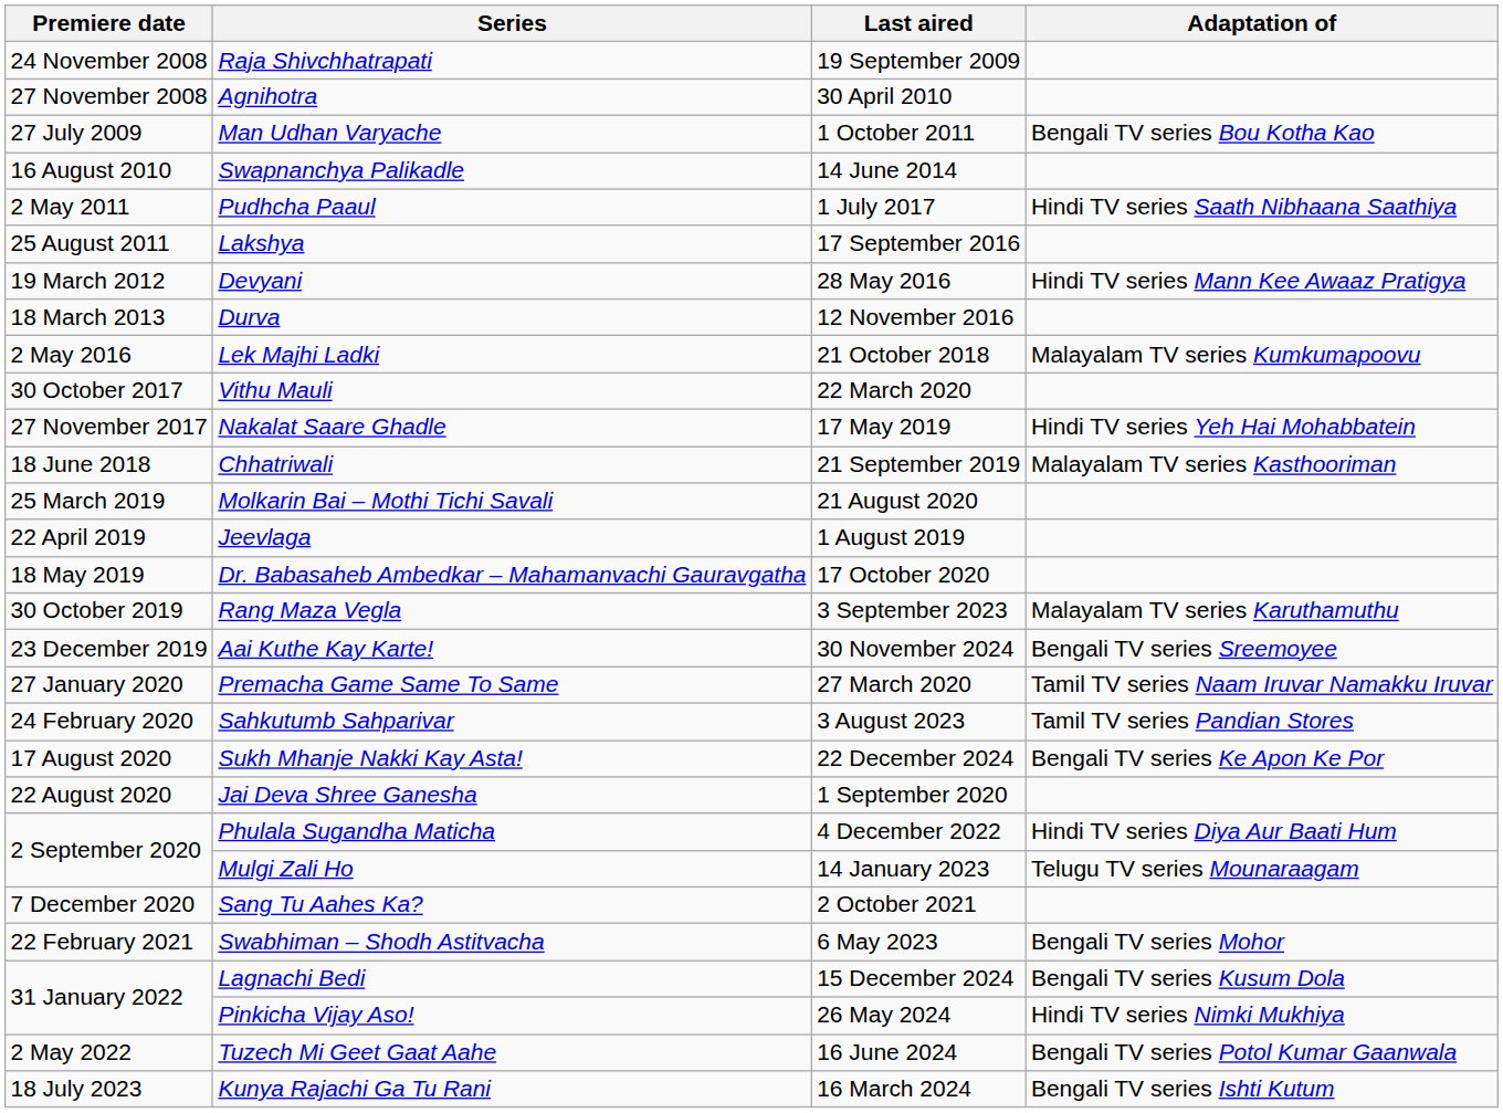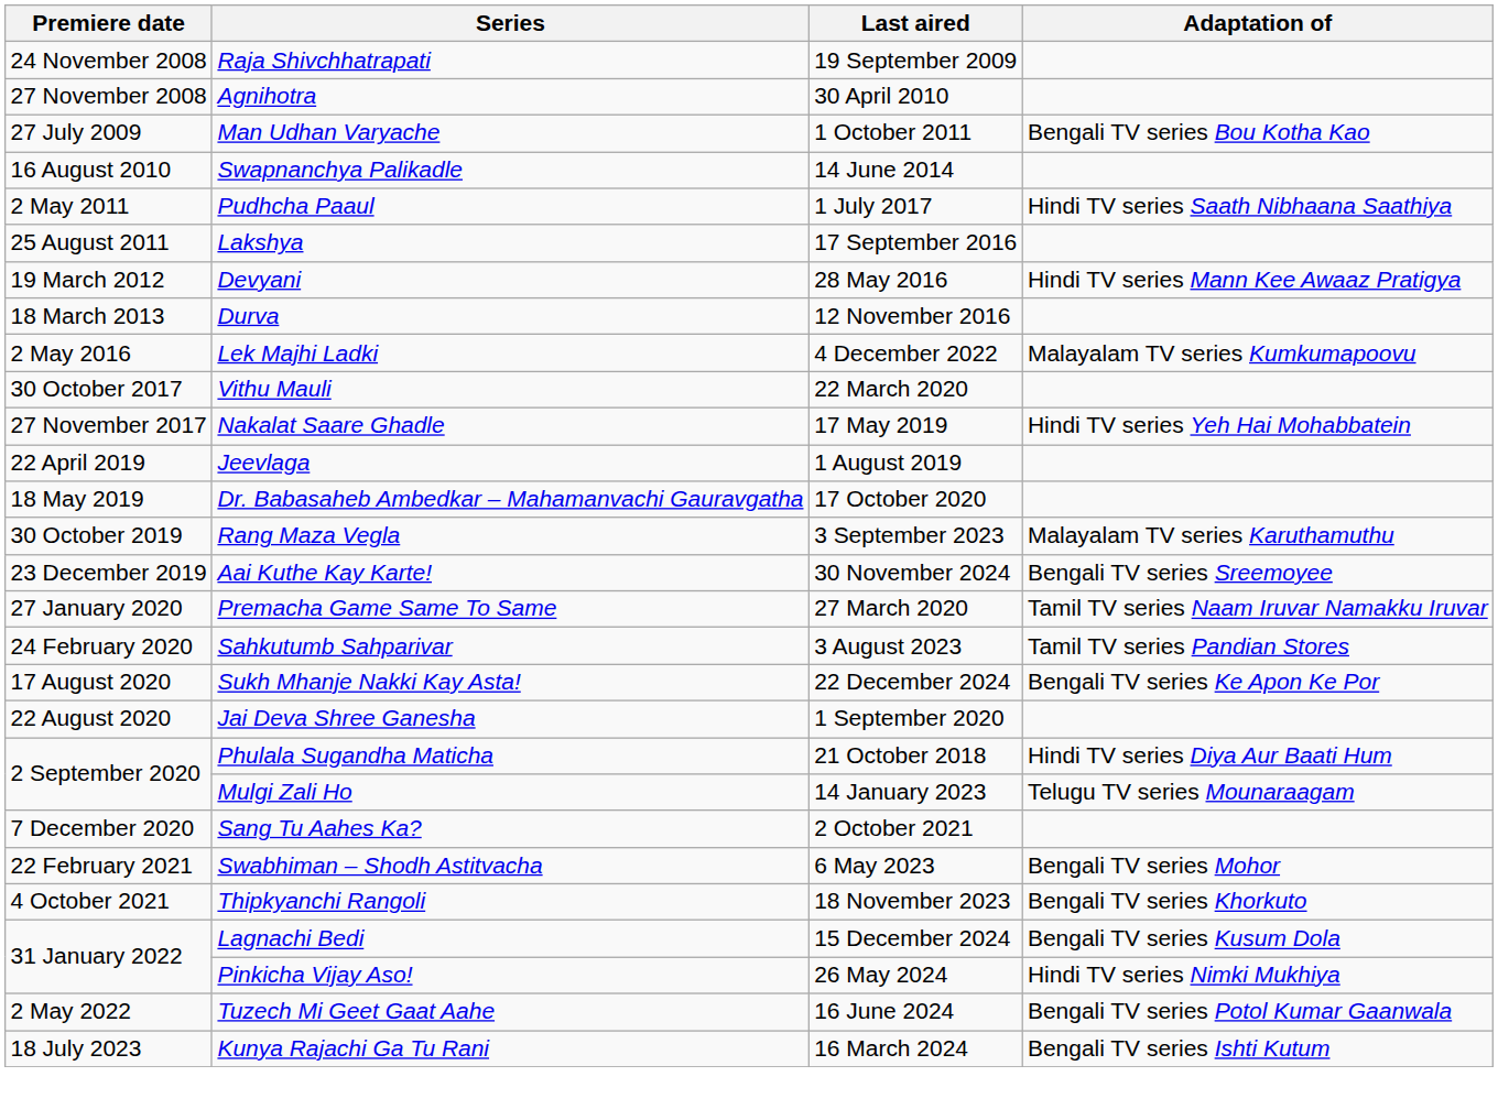 <table class="wikitable sortable">
 <tr>
 <th>Premiere date</th>
 <th>Series</th>
 <th>Last aired</th>
 <th>Adaptation of</th>
 </tr>
 <tr>
 <td>24 November 2008</td>
 <td><em><a href='#'>Raja Shivchhatrapati</a></em></td>
 <td>19 September 2009</td>
 <td></td>
 </tr>
 <tr>
 <td>27 November 2008</td>
 <td><em><a href='#'>Agnihotra</a></em></td>
 <td>30 April 2010</td>
 <td></td>
 </tr>
 <tr>
 <td>27 July 2009</td>
 <td><em><a href='#'>Man Udhan Varyache</a></em></td>
 <td>1 October 2011</td>
 <td>Bengali TV series <em><a href='#'>Bou Kotha Kao</a></em></td>
 </tr>
 <tr>
 <td>16 August 2010</td>
 <td><em><a href='#'>Swapnanchya Palikadle</a></em></td>
 <td>14 June 2014</td>
 <td></td>
 </tr>
 <tr>
 <td>2 May 2011</td>
 <td><em><a href='#'>Pudhcha Paaul</a></em></td>
 <td>1 July 2017</td>
 <td>Hindi TV series <em><a href='#'>Saath Nibhaana Saathiya</a></em></td>
 </tr>
 <tr>
 <td>25 August 2011</td>
 <td><em><a href='#'>Lakshya</a></em></td>
 <td>17 September 2016</td>
 <td></td>
 </tr>
 <tr>
 <td>19 March 2012</td>
 <td><em><a href='#'>Devyani</a></em></td>
 <td>28 May 2016</td>
 <td>Hindi TV series <em><a href='#'>Mann Kee Awaaz Pratigya</a></em></td>
 </tr>
 <tr>
 <td>18 March 2013</td>
 <td><em><a href='#'>Durva</a></em></td>
 <td>12 November 2016</td>
 <td></td>
 </tr>
 <tr>
 <td>2 May 2016</td>
 <td><em><a href='#'>Lek Majhi Ladki</a></em></td>
-<td>21 October 2018</td>
+<td>4 December 2022</td>
 <td>Malayalam TV series <em><a href='#'>Kumkumapoovu</a></em></td>
 </tr>
 <tr>
 <td>30 October 2017</td>
 <td><em><a href='#'>Vithu Mauli</a></em></td>
 <td>22 March 2020</td>
 <td></td>
 </tr>
 <tr>
 <td>27 November 2017</td>
 <td><em><a href='#'>Nakalat Saare Ghadle</a></em></td>
 <td>17 May 2019</td>
 <td>Hindi TV series <em><a href='#'>Yeh Hai Mohabbatein</a></em></td>
-</tr>
-<tr>
-<td>18 June 2018</td>
-<td><em><a href='#'>Chhatriwali</a></em></td>
-<td>21 September 2019</td>
-<td>Malayalam TV series <em><a href='#'>Kasthooriman</a></em></td>
-</tr>
-<tr>
-<td>25 March 2019</td>
-<td><em><a href='#'>Molkarin Bai – Mothi Tichi Savali</a></em></td>
-<td>21 August 2020</td>
-<td></td>
 </tr>
 <tr>
 <td>22 April 2019</td>
 <td><em><a href='#'>Jeevlaga</a></em></td>
 <td>1 August 2019</td>
 <td></td>
 </tr>
 <tr>
 <td>18 May 2019</td>
 <td><em><a href='#'>Dr. Babasaheb Ambedkar – Mahamanvachi Gauravgatha</a></em></td>
 <td>17 October 2020</td>
 <td></td>
 </tr>
 <tr>
 <td>30 October 2019</td>
 <td><em><a href='#'>Rang Maza Vegla</a></em></td>
 <td>3 September 2023</td>
 <td>Malayalam TV series <em><a href='#'>Karuthamuthu</a></em></td>
 </tr>
 <tr>
 <td>23 December 2019</td>
 <td><em><a href='#'>Aai Kuthe Kay Karte!</a></em></td>
 <td>30 November 2024</td>
 <td>Bengali TV series <em><a href='#'>Sreemoyee</a></em></td>
 </tr>
 <tr>
 <td>27 January 2020</td>
 <td><em><a href='#'>Premacha Game Same To Same</a></em></td>
 <td>27 March 2020</td>
 <td>Tamil TV series <em><a href='#'>Naam Iruvar Namakku Iruvar</a></em></td>
 </tr>
 <tr>
 <td>24 February 2020</td>
 <td><em><a href='#'>Sahkutumb Sahparivar</a></em></td>
 <td>3 August 2023</td>
 <td>Tamil TV series <em><a href='#'>Pandian Stores</a></em></td>
 </tr>
 <tr>
 <td>17 August 2020</td>
 <td><em><a href='#'>Sukh Mhanje Nakki Kay Asta!</a></em></td>
 <td>22 December 2024</td>
 <td>Bengali TV series <em><a href='#'>Ke Apon Ke Por</a></em></td>
 </tr>
 <tr>
 <td>22 August 2020</td>
 <td><em><a href='#'>Jai Deva Shree Ganesha</a></em></td>
 <td>1 September 2020</td>
 <td></td>
 </tr>
 <tr>
 <td rowspan="2">2 September 2020</td>
 <td><em><a href='#'>Phulala Sugandha Maticha</a></em></td>
-<td>4 December 2022</td>
+<td>21 October 2018</td>
 <td>Hindi TV series <em><a href='#'>Diya Aur Baati Hum</a></em></td>
 </tr>
 <tr>
 <td><em><a href='#'>Mulgi Zali Ho</a></em></td>
 <td>14 January 2023</td>
 <td>Telugu TV series <em><a href='#'>Mounaraagam</a></em></td>
 </tr>
 <tr>
 <td>7 December 2020</td>
 <td><em><a href='#'>Sang Tu Aahes Ka?</a></em></td>
 <td>2 October 2021</td>
 <td></td>
 </tr>
 <tr>
 <td>22 February 2021</td>
 <td><em><a href='#'>Swabhiman – Shodh Astitvacha</a></em></td>
 <td>6 May 2023</td>
 <td>Bengali TV series <em><a href='#'>Mohor</a></em></td>
+</tr>
+<tr>
+<td>4 October 2021</td>
+<td><em><a href='#'>Thipkyanchi Rangoli</a></em></td>
+<td>18 November 2023</td>
+<td>Bengali TV series <em><a href='#'>Khorkuto</a></em></td>
 </tr>
 <tr>
 <td rowspan="2">31 January 2022</td>
 <td><em><a href='#'>Lagnachi Bedi</a></em></td>
 <td>15 December 2024</td>
 <td>Bengali TV series <em><a href='#'>Kusum Dola</a></em></td>
 </tr>
 <tr>
 <td><em><a href='#'>Pinkicha Vijay Aso!</a></em></td>
 <td>26 May 2024</td>
 <td>Hindi TV series <em><a href='#'>Nimki Mukhiya</a></em></td>
 </tr>
 <tr>
 <td>2 May 2022</td>
 <td><em><a href='#'>Tuzech Mi Geet Gaat Aahe</a></em></td>
 <td>16 June 2024</td>
 <td>Bengali TV series <em><a href='#'>Potol Kumar Gaanwala</a></em></td>
 </tr>
 <tr>
 <td>18 July 2023</td>
 <td><em><a href='#'>Kunya Rajachi Ga Tu Rani</a></em></td>
 <td>16 March 2024</td>
 <td>Bengali TV series <em><a href='#'>Ishti Kutum</a></em></td>
 </tr>
 </table>
